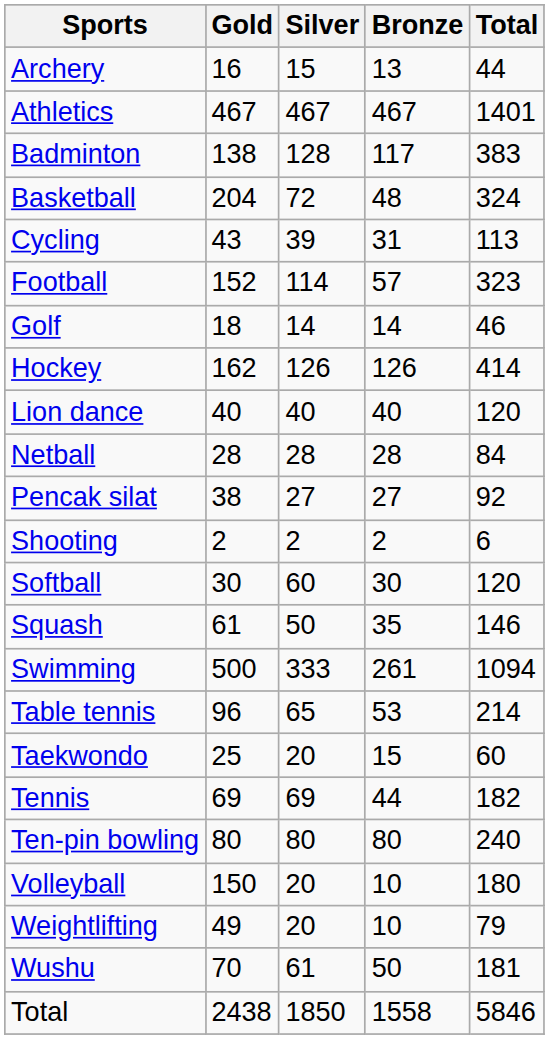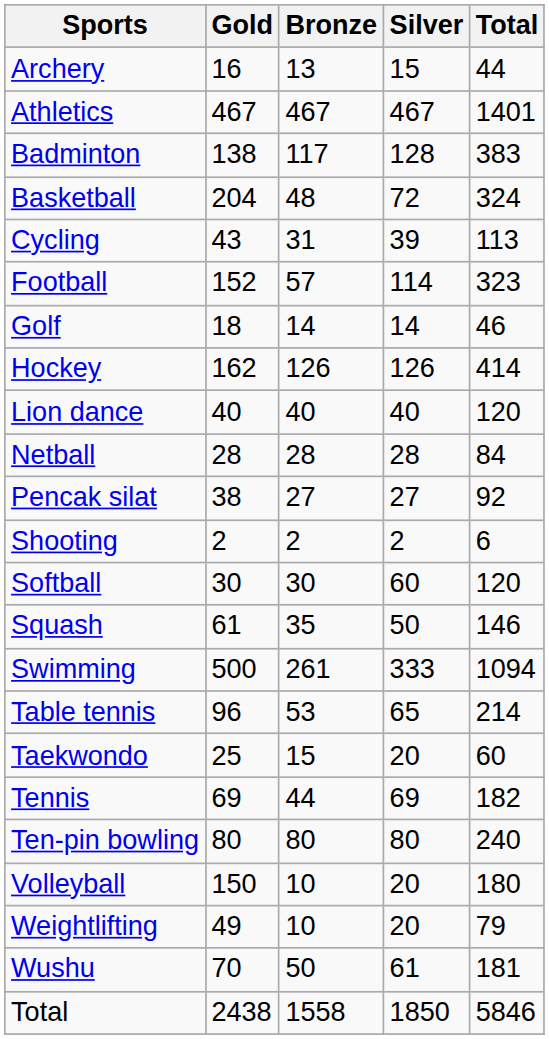 <table class="wikitable sortable">
 <tr>
 <th>Sports</th>
 <th>Gold</th>
+<th>Bronze</th>
 <th>Silver</th>
-<th>Bronze</th>
 <th>Total</th>
 </tr>
 <tr>
 <td><a href='#'>Archery</a></td>
 <td>16</td>
+<td>13</td>
 <td>15</td>
-<td>13</td>
 <td>44</td>
 </tr>
 <tr>
 <td><a href='#'>Athletics</a></td>
 <td>467</td>
 <td>467</td>
 <td>467</td>
 <td>1401</td>
 </tr>
 <tr>
 <td><a href='#'>Badminton</a></td>
 <td>138</td>
+<td>117</td>
 <td>128</td>
-<td>117</td>
 <td>383</td>
 </tr>
 <tr>
 <td><a href='#'>Basketball</a></td>
 <td>204</td>
+<td>48</td>
 <td>72</td>
-<td>48</td>
 <td>324</td>
 </tr>
 <tr>
 <td><a href='#'>Cycling</a></td>
 <td>43</td>
+<td>31</td>
 <td>39</td>
-<td>31</td>
 <td>113</td>
 </tr>
 <tr>
 <td><a href='#'>Football</a></td>
 <td>152</td>
+<td>57</td>
 <td>114</td>
-<td>57</td>
 <td>323</td>
 </tr>
 <tr>
 <td><a href='#'>Golf</a></td>
 <td>18</td>
 <td>14</td>
 <td>14</td>
 <td>46</td>
 </tr>
 <tr>
 <td><a href='#'>Hockey</a></td>
 <td>162</td>
 <td>126</td>
 <td>126</td>
 <td>414</td>
 </tr>
 <tr>
 <td><a href='#'>Lion dance</a></td>
 <td>40</td>
 <td>40</td>
 <td>40</td>
 <td>120</td>
 </tr>
 <tr>
 <td><a href='#'>Netball</a></td>
 <td>28</td>
 <td>28</td>
 <td>28</td>
 <td>84</td>
 </tr>
 <tr>
 <td><a href='#'>Pencak silat</a></td>
 <td>38</td>
 <td>27</td>
 <td>27</td>
 <td>92</td>
 </tr>
 <tr>
 <td><a href='#'>Shooting</a></td>
 <td>2</td>
 <td>2</td>
 <td>2</td>
 <td>6</td>
 </tr>
 <tr>
 <td><a href='#'>Softball</a></td>
 <td>30</td>
+<td>30</td>
 <td>60</td>
-<td>30</td>
 <td>120</td>
 </tr>
 <tr>
 <td><a href='#'>Squash</a></td>
 <td>61</td>
+<td>35</td>
 <td>50</td>
-<td>35</td>
 <td>146</td>
 </tr>
 <tr>
 <td><a href='#'>Swimming</a></td>
 <td>500</td>
+<td>261</td>
 <td>333</td>
-<td>261</td>
 <td>1094</td>
 </tr>
 <tr>
 <td><a href='#'>Table tennis</a></td>
 <td>96</td>
+<td>53</td>
 <td>65</td>
-<td>53</td>
 <td>214</td>
 </tr>
 <tr>
 <td><a href='#'>Taekwondo</a></td>
 <td>25</td>
+<td>15</td>
 <td>20</td>
-<td>15</td>
 <td>60</td>
 </tr>
 <tr>
 <td><a href='#'>Tennis</a></td>
 <td>69</td>
+<td>44</td>
 <td>69</td>
-<td>44</td>
 <td>182</td>
 </tr>
 <tr>
 <td><a href='#'>Ten-pin bowling</a></td>
 <td>80</td>
 <td>80</td>
 <td>80</td>
 <td>240</td>
 </tr>
 <tr>
 <td><a href='#'>Volleyball</a></td>
 <td>150</td>
+<td>10</td>
 <td>20</td>
-<td>10</td>
 <td>180</td>
 </tr>
 <tr>
 <td><a href='#'>Weightlifting</a></td>
 <td>49</td>
+<td>10</td>
 <td>20</td>
-<td>10</td>
 <td>79</td>
 </tr>
 <tr>
 <td><a href='#'>Wushu</a></td>
 <td>70</td>
+<td>50</td>
 <td>61</td>
-<td>50</td>
 <td>181</td>
 </tr>
 <tr>
 <td>Total</td>
 <td>2438</td>
+<td>1558</td>
 <td>1850</td>
-<td>1558</td>
 <td>5846</td>
 </tr>
 </table>
